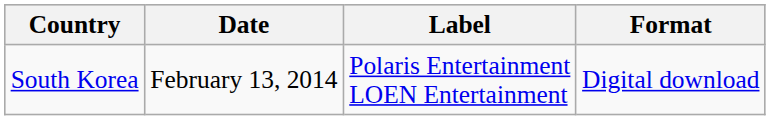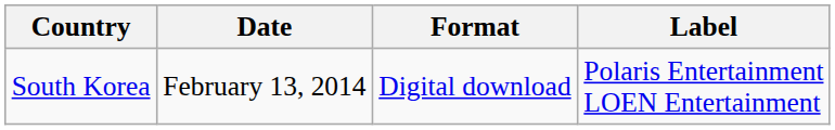 <table class="wikitable plainrowheaders">
 <tr>
 <th scope="col">Country</th>
 <th>Date</th>
+<th>Format</th>
 <th>Label</th>
-<th>Format</th>
 </tr>
 <tr>
 <td><a href='#'>South Korea</a></td>
 <td>February 13, 2014</td>
+<td><a href='#'>Digital download</a></td>
 <td><a href='#'>Polaris Entertainment</a><br><a href='#'>LOEN Entertainment</a></td>
-<td><a href='#'>Digital download</a></td>
 </tr>
 </table>
